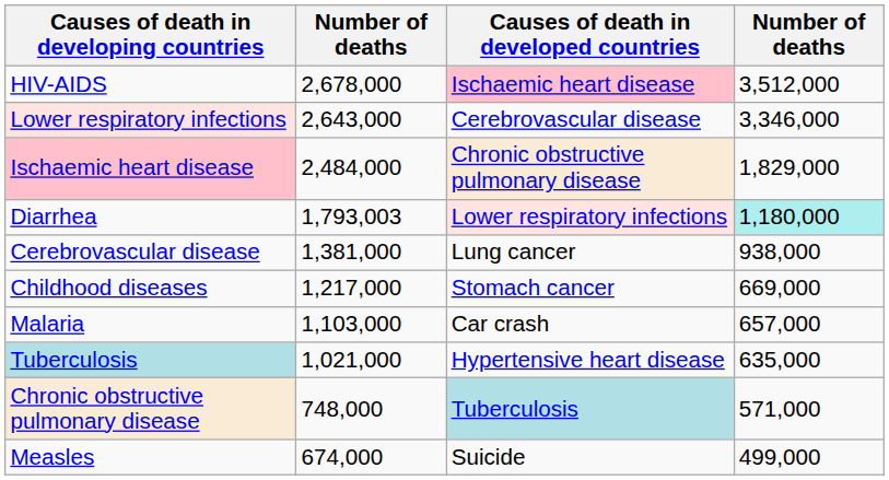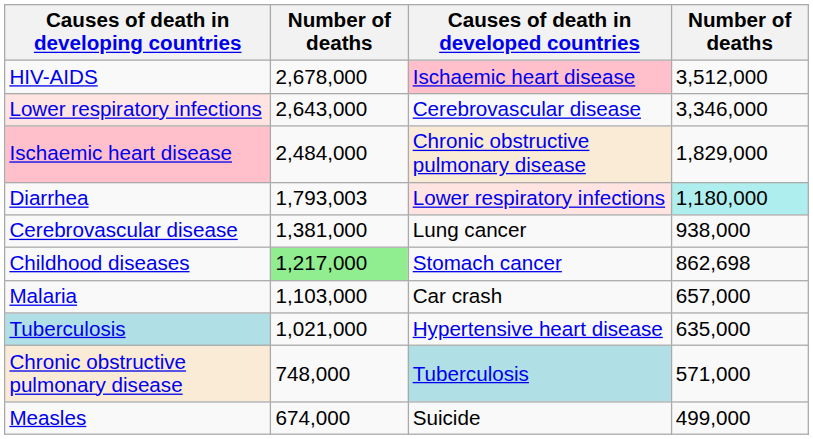 <table class="wikitable" style="margin: 1em auto 1em auto">
 <tr>
 <th>Causes of death in <a href='#'>developing countries</a></th>
 <th>Number of deaths</th>
 <th>Causes of death in <a href='#'>developed countries</a></th>
 <th>Number of deaths</th>
 </tr>
 <tr>
 <td><a href='#'>HIV-AIDS</a></td>
 <td>2,678,000</td>
 <td style="background:Pink;"><a href='#'>Ischaemic heart disease</a></td>
 <td>3,512,000</td>
 </tr>
 <tr>
 <td style="background:MistyRose;"><a href='#'>Lower respiratory infections</a></td>
 <td>2,643,000</td>
 <td><a href='#'>Cerebrovascular disease</a></td>
 <td>3,346,000</td>
 </tr>
 <tr>
 <td style="background:Pink;"><a href='#'>Ischaemic heart disease</a></td>
 <td>2,484,000</td>
 <td style="background:AntiqueWhite;"><a href='#'>Chronic obstructive pulmonary disease</a></td>
 <td>1,829,000</td>
 </tr>
 <tr>
 <td><a href='#'>Diarrhea</a></td>
 <td>1,793,003</td>
 <td style="background:MistyRose;"><a href='#'>Lower respiratory infections</a></td>
 <td style="background: paleturquoise;">1,180,000</td>
 </tr>
 <tr>
 <td><a href='#'>Cerebrovascular disease</a></td>
 <td>1,381,000</td>
 <td>Lung cancer</td>
 <td>938,000</td>
 </tr>
 <tr>
 <td><a href='#'>Childhood diseases</a></td>
-<td>1,217,000</td>
+<td style="background: lightgreen;">1,217,000</td>
 <td><a href='#'>Stomach cancer</a></td>
-<td>669,000</td>
+<td>862,698</td>
 </tr>
 <tr>
 <td><a href='#'>Malaria</a></td>
 <td>1,103,000</td>
 <td>Car crash</td>
 <td>657,000</td>
 </tr>
 <tr>
 <td style="background:PowderBlue;"><a href='#'>Tuberculosis</a></td>
 <td>1,021,000</td>
 <td><a href='#'>Hypertensive heart disease</a></td>
 <td>635,000</td>
 </tr>
 <tr>
 <td style="background:AntiqueWhite;"><a href='#'>Chronic obstructive pulmonary disease</a></td>
 <td>748,000</td>
 <td style="background:PowderBlue;"><a href='#'>Tuberculosis</a></td>
 <td>571,000</td>
 </tr>
 <tr>
 <td><a href='#'>Measles</a></td>
 <td>674,000</td>
 <td>Suicide</td>
 <td>499,000</td>
 </tr>
 </table>
